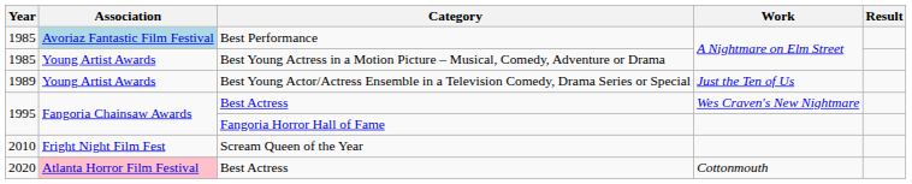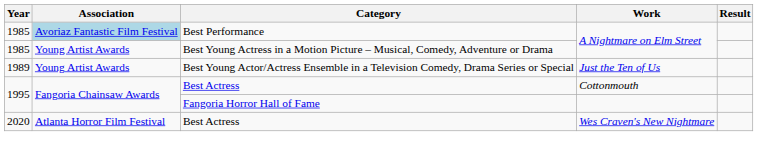 <table class="wikitable">
 <tr>
 <th>Year</th>
 <th>Association</th>
 <th>Category</th>
 <th>Work</th>
 <th>Result</th>
 </tr>
 <tr>
 <td>1985</td>
 <td style="background: lightblue;"><a href='#'>Avoriaz Fantastic Film Festival</a></td>
 <td>Best Performance</td>
 <td rowspan="2"><em><a href='#'>A Nightmare on Elm Street</a></em></td>
 <td></td>
 </tr>
 <tr>
 <td>1985</td>
 <td><a href='#'>Young Artist Awards</a></td>
 <td>Best Young Actress in a Motion Picture – Musical, Comedy, Adventure or Drama</td>
 <td></td>
 </tr>
 <tr>
 <td>1989</td>
 <td><a href='#'>Young Artist Awards</a></td>
 <td>Best Young Actor/Actress Ensemble in a Television Comedy, Drama Series or Special</td>
 <td><em><a href='#'>Just the Ten of Us</a></em></td>
 <td></td>
 </tr>
 <tr>
 <td rowspan="2">1995</td>
 <td rowspan="2"><a href='#'>Fangoria Chainsaw Awards</a></td>
 <td><a href='#'>Best Actress</a></td>
-<td><em><a href='#'>Wes Craven's New Nightmare</a></em></td>
+<td><em>Cottonmouth</em></td>
 <td></td>
 </tr>
 <tr>
 <td><a href='#'>Fangoria Horror Hall of Fame</a></td>
 <td></td>
 <td></td>
 </tr>
 <tr>
-<td>2010</td>
-<td><a href='#'>Fright Night Film Fest</a></td>
-<td>Scream Queen of the Year</td>
-<td></td>
-<td></td>
-</tr>
-<tr>
 <td>2020</td>
-<td style="background: pink;"><a href='#'>Atlanta Horror Film Festival</a></td>
+<td><a href='#'>Atlanta Horror Film Festival</a></td>
 <td>Best Actress</td>
-<td><em>Cottonmouth</em></td>
+<td><em><a href='#'>Wes Craven's New Nightmare</a></em></td>
 <td></td>
 </tr>
 </table>
